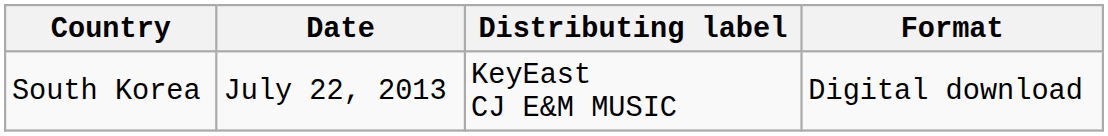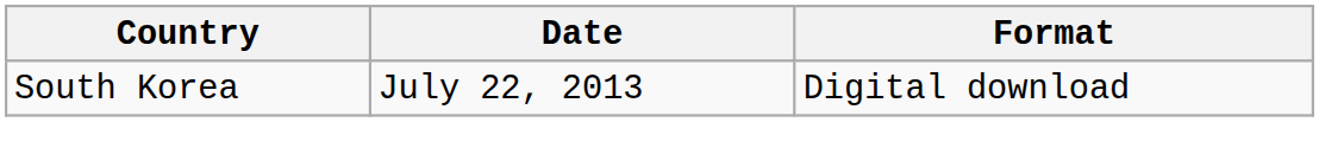 <table class="wikitable" style="width:500px">
 <tr>
 <th>Country</th>
 <th>Date</th>
-<th>Distributing label</th>
 <th>Format</th>
 </tr>
 <tr>
 <td>South Korea</td>
 <td>July 22, 2013</td>
-<td>KeyEast <br>  CJ E&M MUSIC</td>
 <td>Digital download</td>
 </tr>
 </table>
